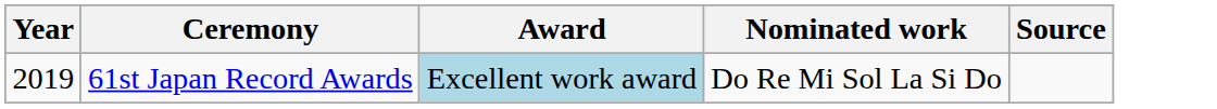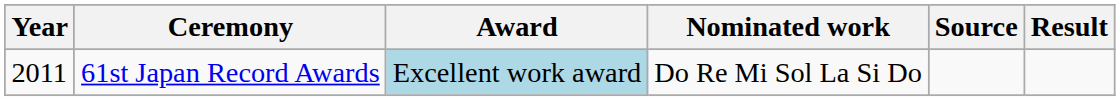 <table class="wikitable">
 <tr>
 <th>Year</th>
 <th>Ceremony</th>
 <th>Award</th>
 <th>Nominated work</th>
 <th>Source</th>
+<th>Result</th>
 </tr>
 <tr>
-<td>2019</td>
+<td>2011</td>
 <td><a href='#'>61st Japan Record Awards</a></td>
 <td style="background: lightblue;">Excellent work award</td>
 <td>Do Re Mi Sol La Si Do</td>
 <td></td>
+<td></td>
 </tr>
 </table>
